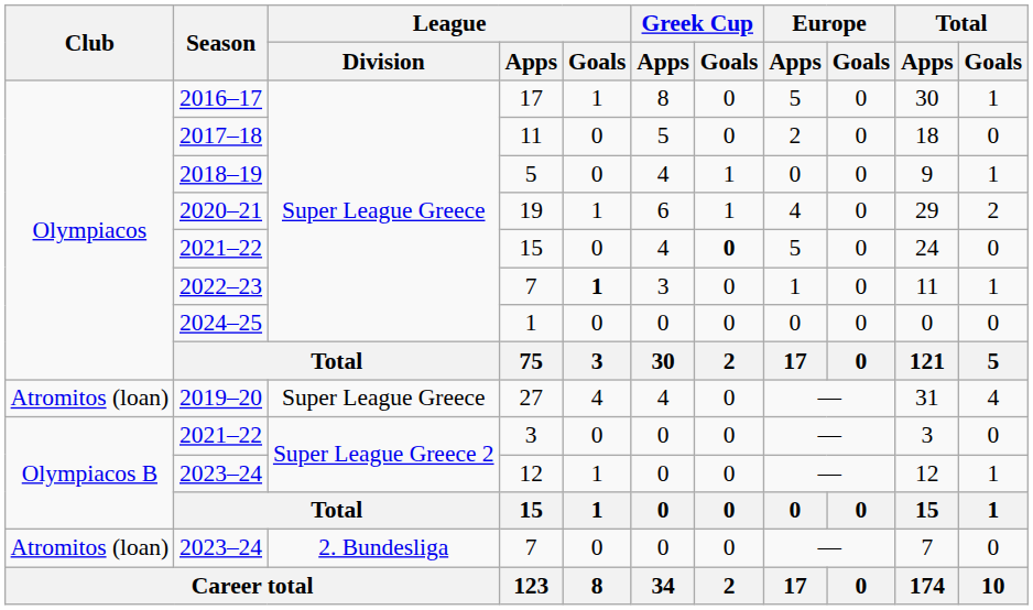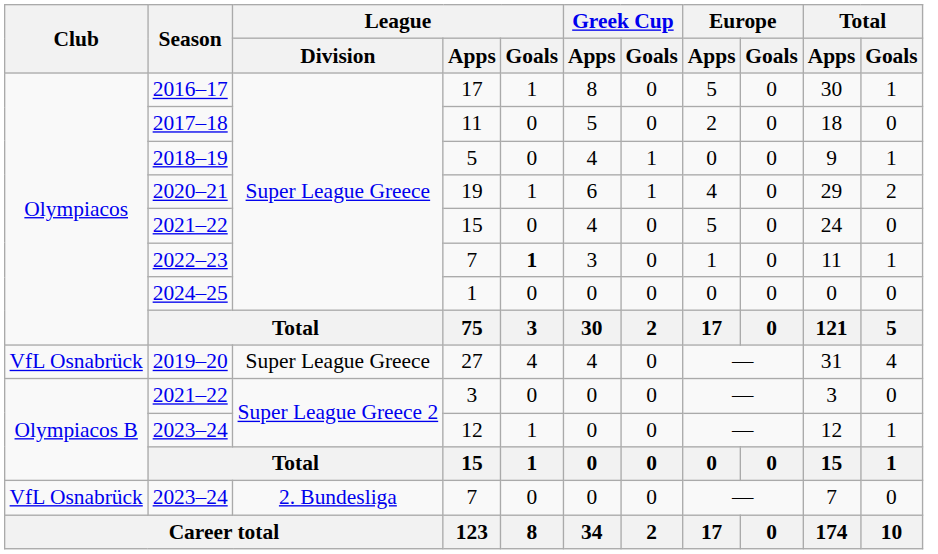 <table class="wikitable" style="text-align:center">
 <tr>
 <th rowspan="2">Club</th>
 <th rowspan="2">Season</th>
 <th colspan="3">League</th>
 <th colspan="2"><a href='#'>Greek Cup</a></th>
 <th colspan="2">Europe</th>
 <th colspan="2">Total</th>
 </tr>
 <tr>
 <th>Division</th>
 <th>Apps</th>
 <th>Goals</th>
 <th>Apps</th>
 <th>Goals</th>
 <th>Apps</th>
 <th>Goals</th>
 <th>Apps</th>
 <th>Goals</th>
 </tr>
 <tr>
 <td rowspan="8"><a href='#'>Olympiacos</a></td>
 <td><a href='#'>2016–17</a></td>
 <td rowspan="7"><a href='#'>Super League Greece</a></td>
 <td>17</td>
 <td>1</td>
 <td>8</td>
 <td>0</td>
 <td>5</td>
 <td>0</td>
 <td>30</td>
 <td>1</td>
 </tr>
 <tr>
 <td><a href='#'>2017–18</a></td>
 <td>11</td>
 <td>0</td>
 <td>5</td>
 <td>0</td>
 <td>2</td>
 <td>0</td>
 <td>18</td>
 <td>0</td>
 </tr>
 <tr>
 <td><a href='#'>2018–19</a></td>
 <td>5</td>
 <td>0</td>
 <td>4</td>
 <td>1</td>
 <td>0</td>
 <td>0</td>
 <td>9</td>
 <td>1</td>
 </tr>
 <tr>
 <td><a href='#'>2020–21</a></td>
 <td>19</td>
 <td>1</td>
 <td>6</td>
 <td>1</td>
 <td>4</td>
 <td>0</td>
 <td>29</td>
 <td>2</td>
 </tr>
 <tr>
 <td><a href='#'>2021–22</a></td>
 <td>15</td>
 <td>0</td>
 <td>4</td>
-<td><strong>0</strong></td>
+<td>0</td>
 <td>5</td>
 <td>0</td>
 <td>24</td>
 <td>0</td>
 </tr>
 <tr>
 <td><a href='#'>2022–23</a></td>
 <td>7</td>
 <td><strong>1</strong></td>
 <td>3</td>
 <td>0</td>
 <td>1</td>
 <td>0</td>
 <td>11</td>
 <td>1</td>
 </tr>
 <tr>
 <td><a href='#'>2024–25</a></td>
 <td>1</td>
 <td>0</td>
 <td>0</td>
 <td>0</td>
 <td>0</td>
 <td>0</td>
 <td>0</td>
 <td>0</td>
 </tr>
 <tr>
 <th colspan="2">Total</th>
 <th>75</th>
 <th>3</th>
 <th>30</th>
 <th>2</th>
 <th>17</th>
 <th>0</th>
 <th>121</th>
 <th>5</th>
 </tr>
 <tr>
-<td><a href='#'>Atromitos</a> (loan)</td>
+<td><a href='#'>VfL Osnabrück</a></td>
 <td><a href='#'>2019–20</a></td>
 <td>Super League Greece</td>
 <td>27</td>
 <td>4</td>
 <td>4</td>
 <td>0</td>
 <td colspan="2">—</td>
 <td>31</td>
 <td>4</td>
 </tr>
 <tr>
 <td rowspan="3"><a href='#'>Olympiacos B</a></td>
 <td><a href='#'>2021–22</a></td>
 <td rowspan="2"><a href='#'>Super League Greece 2</a></td>
 <td>3</td>
 <td>0</td>
 <td>0</td>
 <td>0</td>
 <td colspan="2">—</td>
 <td>3</td>
 <td>0</td>
 </tr>
 <tr>
 <td><a href='#'>2023–24</a></td>
 <td>12</td>
 <td>1</td>
 <td>0</td>
 <td>0</td>
 <td colspan="2">—</td>
 <td>12</td>
 <td>1</td>
 </tr>
 <tr>
 <th colspan="2">Total</th>
 <th>15</th>
 <th>1</th>
 <th>0</th>
 <th>0</th>
 <th>0</th>
 <th>0</th>
 <th>15</th>
 <th>1</th>
 </tr>
 <tr>
-<td><a href='#'>Atromitos</a> (loan)</td>
+<td><a href='#'>VfL Osnabrück</a></td>
 <td><a href='#'>2023–24</a></td>
 <td><a href='#'>2. Bundesliga</a></td>
 <td>7</td>
 <td>0</td>
 <td>0</td>
 <td>0</td>
 <td colspan="2">—</td>
 <td>7</td>
 <td>0</td>
 </tr>
 <tr>
 <th colspan="3">Career total</th>
 <th>123</th>
 <th>8</th>
 <th>34</th>
 <th>2</th>
 <th>17</th>
 <th>0</th>
 <th>174</th>
 <th>10</th>
 </tr>
 </table>
